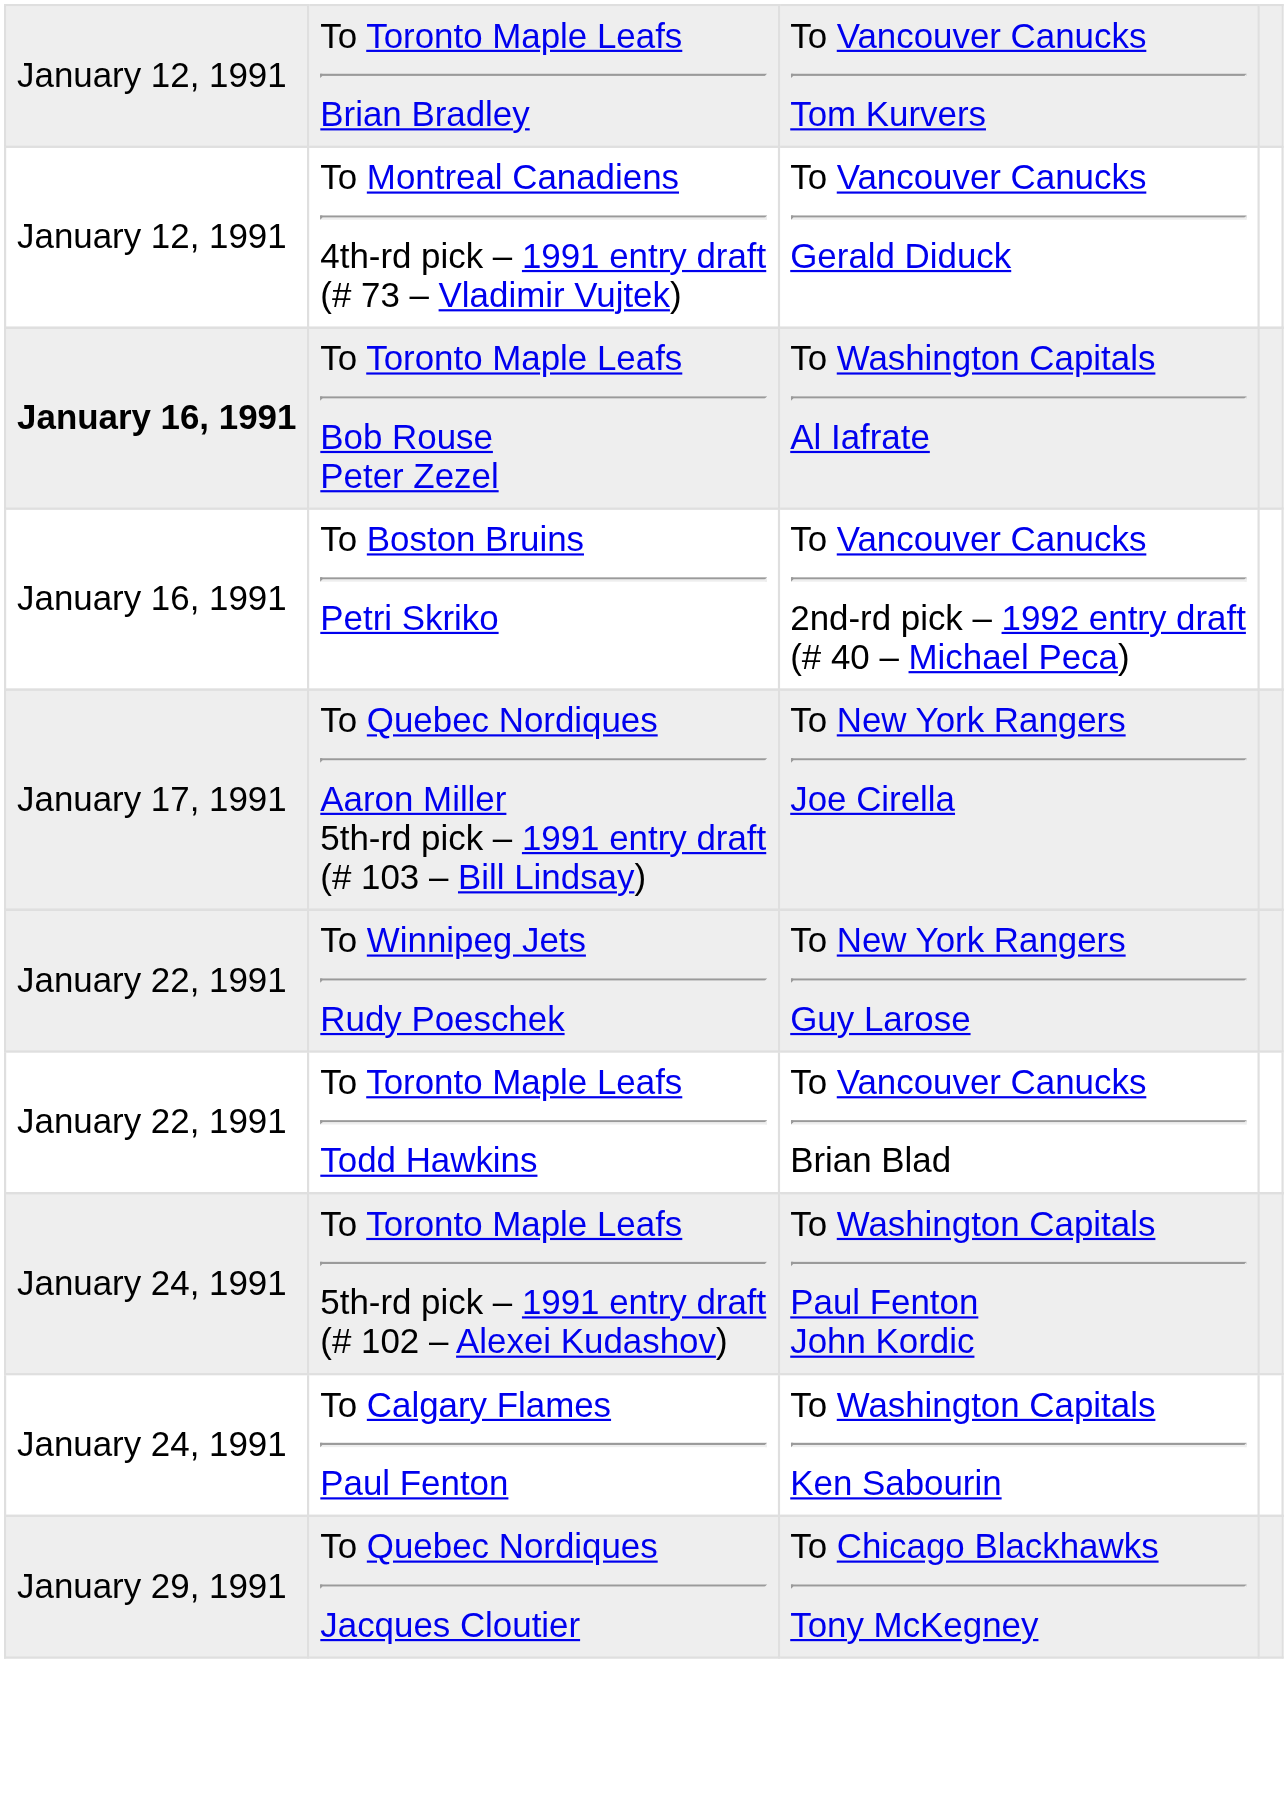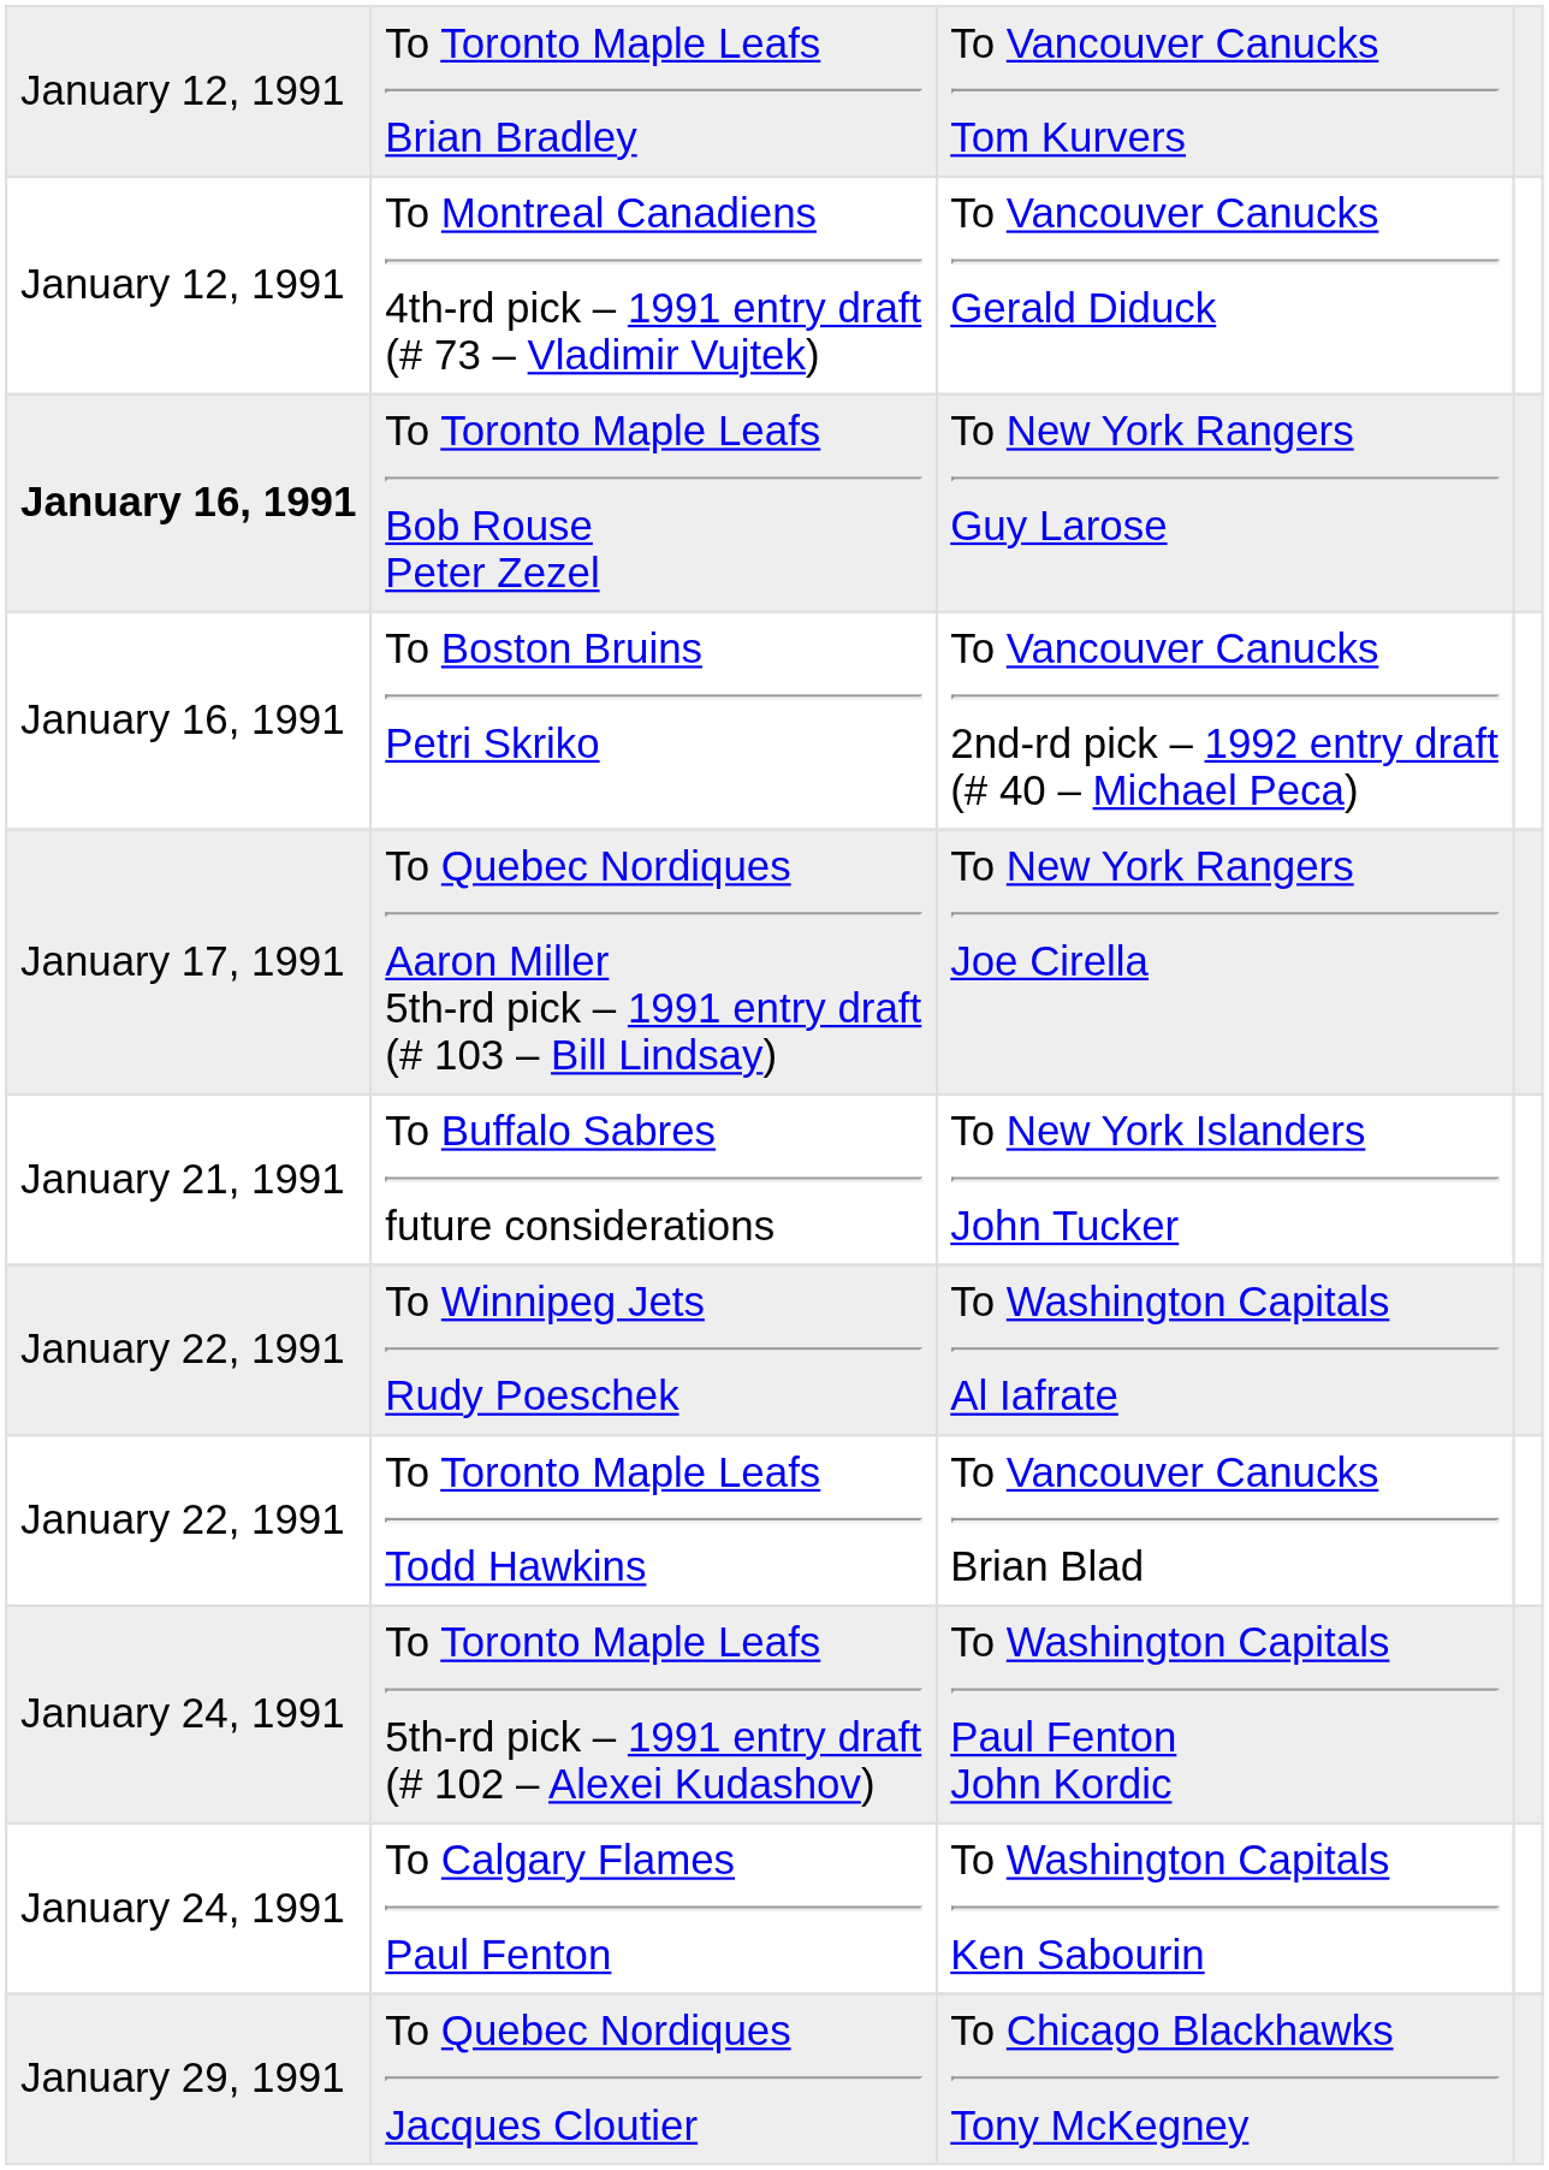 <table border=1 style="border-collapse:collapse" bordercolor="#DFDFDF"  cellpadding="5">
 <tr bgcolor="#eeeeee">
 <td>January 12, 1991</td>
 <td valign="top">To <a href='#'>Toronto Maple Leafs</a><hr><a href='#'>Brian Bradley</a></td>
 <td valign="top">To <a href='#'>Vancouver Canucks</a><hr><a href='#'>Tom Kurvers</a></td>
 <td></td>
 </tr>
 <tr>
 <td>January 12, 1991</td>
 <td valign="top">To <a href='#'>Montreal Canadiens</a><hr>4th-rd pick – <a href='#'>1991 entry draft</a><br>(# 73 – <a href='#'>Vladimir Vujtek</a>)</td>
 <td valign="top">To <a href='#'>Vancouver Canucks</a><hr><a href='#'>Gerald Diduck</a></td>
 <td></td>
 </tr>
 <tr>
 </tr>
 <tr bgcolor="#eeeeee">
 <td><strong>January 16, 1991</strong></td>
 <td valign="top">To <a href='#'>Toronto Maple Leafs</a><hr><a href='#'>Bob Rouse</a><br><a href='#'>Peter Zezel</a></td>
-<td valign="top">To <a href='#'>Washington Capitals</a><hr><a href='#'>Al Iafrate</a></td>
+<td valign="top">To <a href='#'>New York Rangers</a><hr><a href='#'>Guy Larose</a></td>
 <td></td>
 </tr>
 <tr>
 <td>January 16, 1991</td>
 <td valign="top">To <a href='#'>Boston Bruins</a><hr><a href='#'>Petri Skriko</a></td>
 <td valign="top">To <a href='#'>Vancouver Canucks</a><hr>2nd-rd pick – <a href='#'>1992 entry draft</a><br>(# 40 – <a href='#'>Michael Peca</a>)</td>
 <td></td>
 </tr>
 <tr>
 </tr>
 <tr bgcolor="#eeeeee">
 <td>January 17, 1991</td>
 <td valign="top">To <a href='#'>Quebec Nordiques</a><hr><a href='#'>Aaron Miller</a><br>5th-rd pick – <a href='#'>1991 entry draft</a><br>(# 103 – <a href='#'>Bill Lindsay</a>)</td>
 <td valign="top">To <a href='#'>New York Rangers</a><hr><a href='#'>Joe Cirella</a></td>
 <td></td>
 </tr>
 <tr>
+<td>January 21, 1991</td>
+<td valign="top">To <a href='#'>Buffalo Sabres</a><hr>future considerations</td>
+<td valign="top">To <a href='#'>New York Islanders</a><hr><a href='#'>John Tucker</a></td>
+<td></td>
+</tr>
+<tr>
 </tr>
 <tr bgcolor="#eeeeee">
 <td>January 22, 1991</td>
 <td valign="top">To <a href='#'>Winnipeg Jets</a><hr><a href='#'>Rudy Poeschek</a></td>
-<td valign="top">To <a href='#'>New York Rangers</a><hr><a href='#'>Guy Larose</a></td>
+<td valign="top">To <a href='#'>Washington Capitals</a><hr><a href='#'>Al Iafrate</a></td>
 <td></td>
 </tr>
 <tr>
 <td>January 22, 1991</td>
 <td valign="top">To <a href='#'>Toronto Maple Leafs</a><hr><a href='#'>Todd Hawkins</a></td>
 <td valign="top">To <a href='#'>Vancouver Canucks</a><hr>Brian Blad</td>
 <td></td>
 </tr>
 <tr>
 </tr>
 <tr bgcolor="#eeeeee">
 <td>January 24, 1991</td>
 <td valign="top">To <a href='#'>Toronto Maple Leafs</a><hr>5th-rd pick – <a href='#'>1991 entry draft</a><br>(# 102 – <a href='#'>Alexei Kudashov</a>)</td>
 <td valign="top">To <a href='#'>Washington Capitals</a><hr><a href='#'>Paul Fenton</a><br><a href='#'>John Kordic</a></td>
 <td></td>
 </tr>
 <tr>
 <td>January 24, 1991</td>
 <td valign="top">To <a href='#'>Calgary Flames</a><hr><a href='#'>Paul Fenton</a></td>
 <td valign="top">To <a href='#'>Washington Capitals</a><hr><a href='#'>Ken Sabourin</a></td>
 <td></td>
 </tr>
 <tr>
 </tr>
 <tr bgcolor="#eeeeee">
 <td>January 29, 1991</td>
 <td valign="top">To <a href='#'>Quebec Nordiques</a><hr><a href='#'>Jacques Cloutier</a></td>
 <td valign="top">To <a href='#'>Chicago Blackhawks</a><hr><a href='#'>Tony McKegney</a></td>
 <td></td>
 </tr>
 </table>
